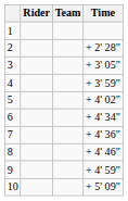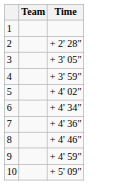 <table class="wikitable">
 <tr>
 <th></th>
-<th>Rider</th>
 <th>Team</th>
 <th>Time</th>
 </tr>
 <tr>
 <td>1</td>
-<td> </td>
 <td></td>
 <td style="text-align:right;"></td>
 </tr>
 <tr>
 <td>2</td>
 <td></td>
-<td></td>
 <td style="text-align:right;">+ 2' 28"</td>
 </tr>
 <tr>
 <td>3</td>
-<td></td>
 <td></td>
 <td style="text-align:right;">+ 3' 05"</td>
 </tr>
 <tr>
 <td>4</td>
 <td></td>
-<td></td>
 <td style="text-align:right;">+ 3' 59"</td>
 </tr>
 <tr>
 <td>5</td>
-<td></td>
 <td></td>
 <td style="text-align:right;">+ 4' 02"</td>
 </tr>
 <tr>
 <td>6</td>
 <td></td>
-<td></td>
 <td style="text-align:right;">+ 4' 34"</td>
 </tr>
 <tr>
 <td>7</td>
-<td></td>
 <td></td>
 <td style="text-align:right;">+ 4' 36"</td>
 </tr>
 <tr>
 <td>8</td>
 <td></td>
-<td></td>
 <td style="text-align:right;">+ 4' 46"</td>
 </tr>
 <tr>
 <td>9</td>
-<td></td>
 <td></td>
 <td style="text-align:right;">+ 4' 59"</td>
 </tr>
 <tr>
 <td>10</td>
 <td></td>
-<td></td>
 <td style="text-align:right;">+ 5' 09"</td>
 </tr>
 </table>
